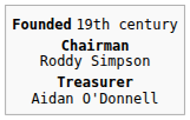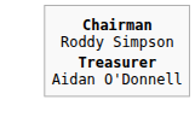 <table class="infobox">
 <tr style="text-align:center;">
 <td colspan="2"><div></div></td>
-</tr>
-<tr>
-<td><strong>Founded</strong></td>
-<td>19th century</td>
 </tr>
 <tr style="text-align:center;">
 <td colspan="2"><strong>Chairman</strong><br>Roddy Simpson </td>
 </tr>
 <tr style="text-align:center;">
 <td colspan="2"><strong>Treasurer</strong><br>Aidan O'Donnell </td>
 </tr>
 <tr>
 </tr>
 </table>
